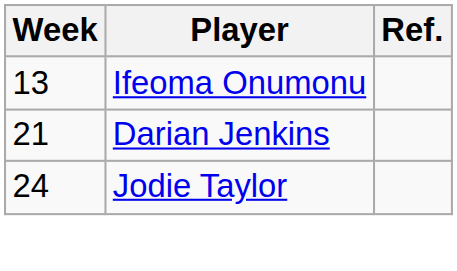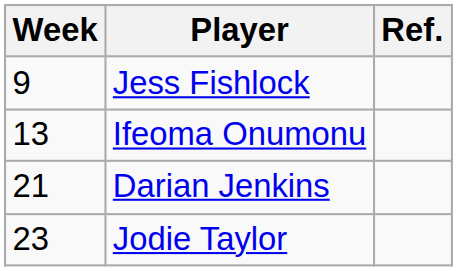 <table class=wikitable>
 <tr>
 <th>Week</th>
 <th>Player</th>
 <th>Ref.</th>
+</tr>
+<tr>
+<td>9</td>
+<td> <a href='#'>Jess Fishlock</a></td>
+<td></td>
 </tr>
 <tr>
 <td>13</td>
 <td> <a href='#'>Ifeoma Onumonu</a></td>
 <td></td>
 </tr>
 <tr>
 <td>21</td>
 <td> <a href='#'>Darian Jenkins</a></td>
 <td></td>
 </tr>
 <tr>
-<td>24</td>
+<td>23</td>
 <td> <a href='#'>Jodie Taylor</a></td>
 <td></td>
 </tr>
 </table>
